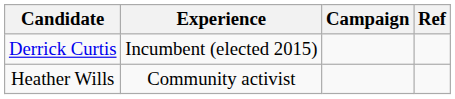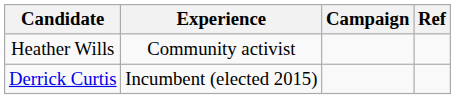 <table class="wikitable" style="text-align:center">
 <tr>
 <th>Candidate</th>
 <th>Experience</th>
 <th>Campaign</th>
 <th>Ref</th>
 </tr>
 <tr>
+<td>Heather Wills</td>
+<td>Community activist</td>
+<td></td>
+<td></td>
+</tr>
+<tr>
 <td><a href='#'>Derrick Curtis</a></td>
 <td>Incumbent (elected 2015)</td>
 <td></td>
 <td></td>
 </tr>
-<tr>
-<td>Heather Wills</td>
-<td>Community activist</td>
-<td></td>
-<td></td>
-</tr>
 </table>
